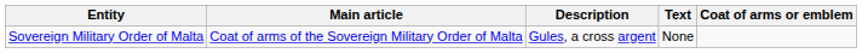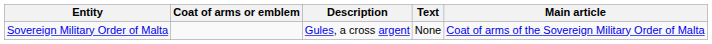 <table class="wikitable">
 <tr>
 <th>Entity</th>
-<th>Main article</th>
+<th>Coat of arms or emblem</th>
 <th>Description</th>
 <th>Text </th>
-<th>Coat of arms or emblem</th>
+<th>Main article</th>
 </tr>
 <tr align="left" valign="middle">
 <td><a href='#'>Sovereign Military Order of Malta</a></td>
-<td><a href='#'>Coat of arms of the Sovereign Military Order of Malta</a></td>
+<td></td>
 <td><a href='#'>Gules</a>, a cross <a href='#'>argent</a></td>
 <td>None</td>
-<td></td>
+<td><a href='#'>Coat of arms of the Sovereign Military Order of Malta</a></td>
 </tr>
 </table>
